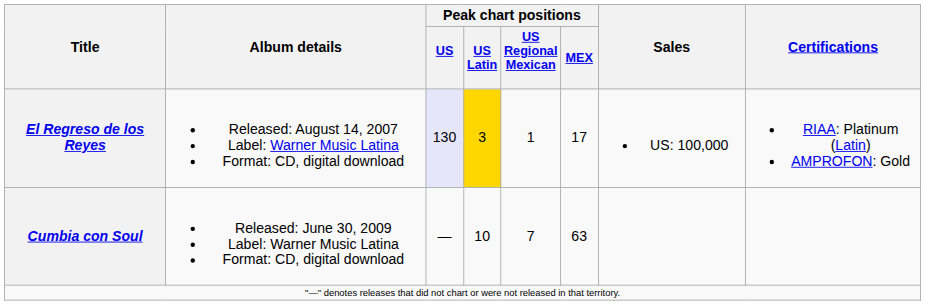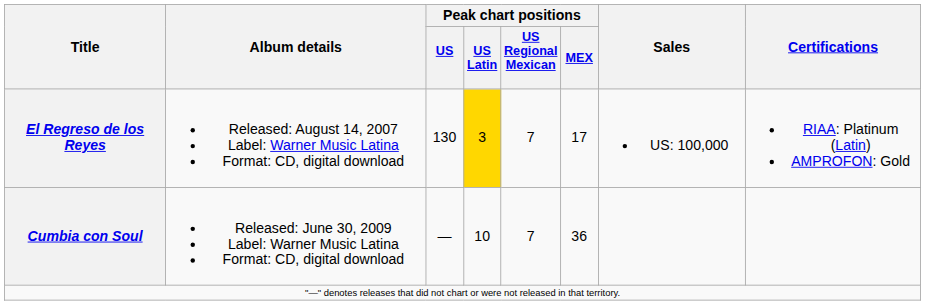 <table class="wikitable plainrowheaders" style="text-align:center;">
 <tr>
 <th scope="col" rowspan="2" style="width:11em;">Title</th>
 <th scope="col" rowspan="2" style="width:18em;">Album details</th>
 <th scope="col" colspan="4">Peak chart positions</th>
 <th scope="col" rowspan="2" style="width:10em;">Sales</th>
 <th scope="col" rowspan="2" style="width:12em;"><a href='#'>Certifications</a></th>
 </tr>
 <tr>
 <th scope="col" style="width:2.5em;font-size:90%;"><a href='#'>US</a><br><br></th>
 <th scope="col" style="width:2.5em;font-size:90%;"><a href='#'>US Latin</a><br></th>
 <th scope="col" style="width:2.5em;font-size:90%;"><a href='#'>US Regional Mexican</a><br><br></th>
 <th scope="col" style="width:2.5em;font-size:90%;"><a href='#'>MEX</a><br></th>
 </tr>
 <tr>
 <th scope="row"><em><a href='#'>El Regreso de los Reyes</a></em></th>
 <td><br><ul><li>Released: August 14, 2007</li><li>Label: <a href='#'>Warner Music Latina</a></li><li>Format: CD, digital download</li></ul></td>
-<td style="background: lavender;">130</td>
+<td>130</td>
 <td style="background: gold;">3</td>
-<td>1</td>
+<td>7</td>
 <td>17</td>
 <td><br><ul><li>US: 100,000</li></ul></td>
 <td><br><ul><li><a href='#'>RIAA</a>: Platinum (<a href='#'>Latin</a>)</li><li><a href='#'>AMPROFON</a>: Gold</li></ul></td>
 </tr>
 <tr>
 <th scope="row"><em><a href='#'>Cumbia con Soul</a></em></th>
 <td><br><ul><li>Released: June 30, 2009</li><li>Label: Warner Music Latina</li><li>Format: CD, digital download</li></ul></td>
 <td>—</td>
 <td>10</td>
 <td>7</td>
-<td>63</td>
+<td>36</td>
 <td></td>
 <td></td>
 </tr>
 <tr>
 <td align="center" colspan="15" style="font-size:8pt">"—" denotes releases that did not chart or were not released in that territory.</td>
 </tr>
 </table>
